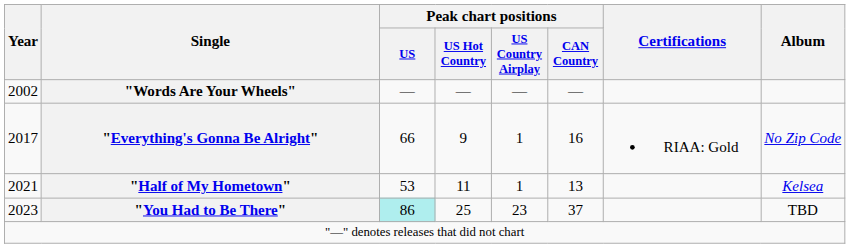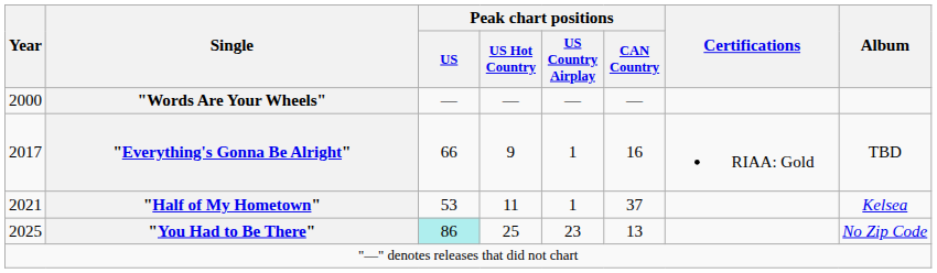 <table class="wikitable plainrowheaders" style="text-align:center;">
 <tr>
 <th scope="col" rowspan="2">Year</th>
 <th scope="col" rowspan="2" style="width:22em;">Single</th>
 <th scope="col" colspan="4">Peak chart positions</th>
 <th scope="col" rowspan="2" style="width:10em;"><a href='#'>Certifications</a><br></th>
 <th scope="col" rowspan="2">Album</th>
 </tr>
 <tr style="font-size:smaller;">
 <th scope="col" style="width:4em;"><a href='#'>US</a><br></th>
 <th scope="col" style="width:4em;"><a href='#'>US Hot Country</a><br></th>
 <th scope="col" style="width:4em;"><a href='#'>US Country Airplay</a><br></th>
 <th scope="col" style="width:4em;"><a href='#'>CAN Country</a><br></th>
 </tr>
 <tr>
-<td>2002</td>
+<td>2000</td>
 <th scope="row">"Words Are Your Wheels"<br></th>
 <td>—</td>
 <td>—</td>
 <td>—</td>
 <td>—</td>
 <td></td>
 <td></td>
 </tr>
 <tr>
 <td>2017</td>
 <th scope="row">"<a href='#'>Everything's Gonna Be Alright</a>"<br></th>
 <td>66</td>
 <td>9</td>
 <td>1</td>
 <td>16</td>
 <td><br><ul><li>RIAA: Gold</li></ul></td>
-<td align="left"><em><a href='#'>No Zip Code</a></em></td>
+<td>TBD</td>
 </tr>
 <tr>
 <td>2021</td>
 <th scope="row">"<a href='#'>Half of My Hometown</a>"<br></th>
 <td>53</td>
 <td>11</td>
 <td>1</td>
-<td>13</td>
+<td>37</td>
 <td></td>
 <td><em><a href='#'>Kelsea</a></em></td>
 </tr>
 <tr>
-<td>2023</td>
+<td>2025</td>
 <th scope="row">"<a href='#'>You Had to Be There</a>"<br></th>
 <td style="background: paleturquoise;">86</td>
 <td>25</td>
 <td>23</td>
-<td>37</td>
+<td>13</td>
 <td></td>
-<td>TBD</td>
+<td align="left"><em><a href='#'>No Zip Code</a></em></td>
 </tr>
 <tr>
 <td colspan="12" style="font-size:85%">"—" denotes releases that did not chart</td>
 </tr>
 </table>
